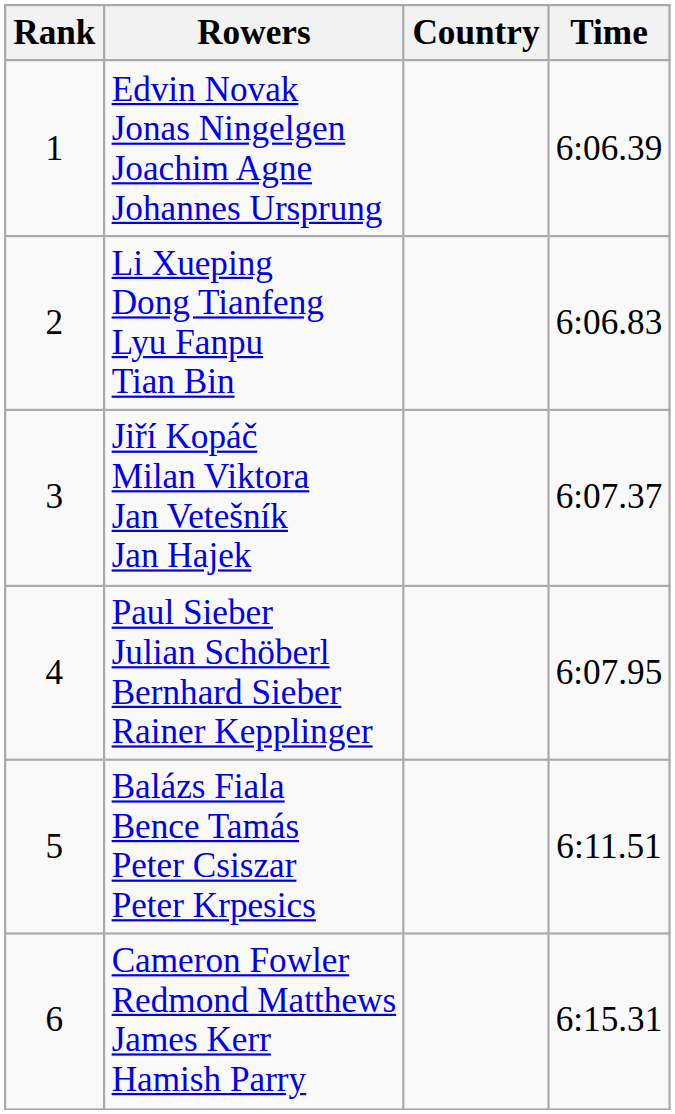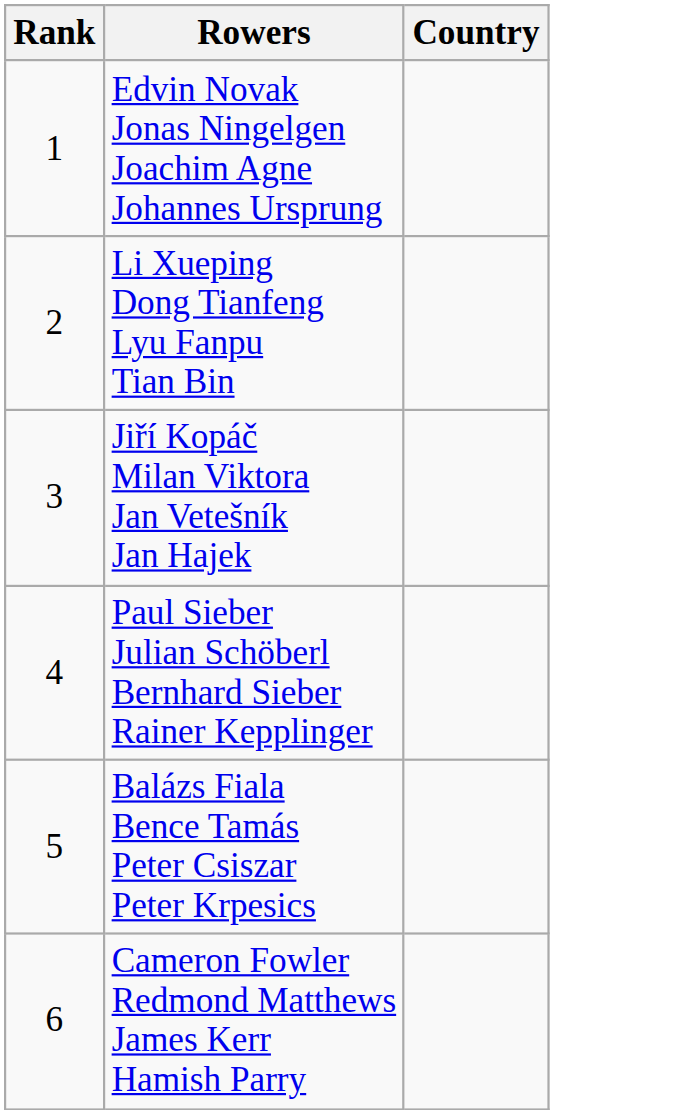 <table class="wikitable" style="text-align:center">
 <tr>
 <th>Rank</th>
 <th>Rowers</th>
 <th>Country</th>
-<th>Time</th>
 </tr>
 <tr>
 <td>1</td>
 <td align="left"><a href='#'>Edvin Novak</a><br><a href='#'>Jonas Ningelgen</a><br><a href='#'>Joachim Agne</a><br><a href='#'>Johannes Ursprung</a></td>
 <td align="left"></td>
-<td>6:06.39</td>
 </tr>
 <tr>
 <td>2</td>
 <td align="left"><a href='#'>Li Xueping</a><br><a href='#'>Dong Tianfeng</a><br><a href='#'>Lyu Fanpu</a><br><a href='#'>Tian Bin</a></td>
 <td align="left"></td>
-<td>6:06.83</td>
 </tr>
 <tr>
 <td>3</td>
 <td align="left"><a href='#'>Jiří Kopáč</a><br><a href='#'>Milan Viktora</a><br><a href='#'>Jan Vetešník</a><br><a href='#'>Jan Hajek</a></td>
 <td align="left"></td>
-<td>6:07.37</td>
 </tr>
 <tr>
 <td>4</td>
 <td align="left"><a href='#'>Paul Sieber</a><br><a href='#'>Julian Schöberl</a><br><a href='#'>Bernhard Sieber</a><br><a href='#'>Rainer Kepplinger</a></td>
 <td align="left"></td>
-<td>6:07.95</td>
 </tr>
 <tr>
 <td>5</td>
 <td align="left"><a href='#'>Balázs Fiala</a><br><a href='#'>Bence Tamás</a><br><a href='#'>Peter Csiszar</a><br><a href='#'>Peter Krpesics</a></td>
 <td align="left"></td>
-<td>6:11.51</td>
 </tr>
 <tr>
 <td>6</td>
 <td align="left"><a href='#'>Cameron Fowler</a><br><a href='#'>Redmond Matthews</a><br><a href='#'>James Kerr</a><br><a href='#'>Hamish Parry</a></td>
 <td align="left"></td>
-<td>6:15.31</td>
 </tr>
 </table>
